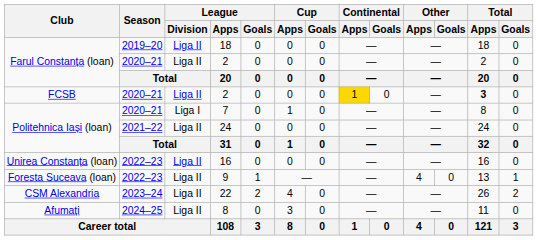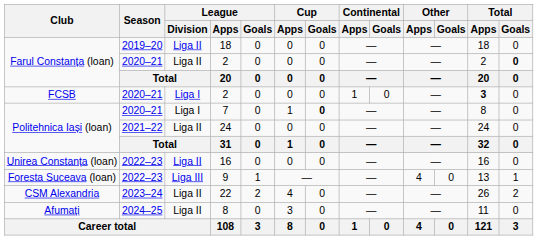 <table class="wikitable" style="text-align: center">
 <tr>
 <th rowspan="2">Club</th>
 <th rowspan="2">Season</th>
 <th colspan="3">League</th>
 <th colspan="2">Cup</th>
 <th colspan="2">Continental</th>
 <th colspan="2">Other</th>
 <th colspan="2">Total</th>
 </tr>
 <tr>
 <th>Division</th>
 <th>Apps</th>
 <th>Goals</th>
 <th>Apps</th>
 <th>Goals</th>
 <th>Apps</th>
 <th>Goals</th>
 <th>Apps</th>
 <th>Goals</th>
 <th>Apps</th>
 <th>Goals</th>
 </tr>
 <tr>
 <td rowspan="3"><a href='#'>Farul Constanța</a> (loan)</td>
 <td><a href='#'>2019–20</a></td>
 <td><a href='#'>Liga II</a></td>
 <td>18</td>
 <td>0</td>
 <td>0</td>
 <td>0</td>
 <td colspan="2">—</td>
 <td colspan="2">—</td>
 <td>18</td>
 <td>0</td>
 </tr>
 <tr>
 <td><a href='#'>2020–21</a></td>
 <td>Liga II</td>
 <td>2</td>
 <td>0</td>
 <td>0</td>
 <td>0</td>
 <td colspan="2">—</td>
 <td colspan="2">—</td>
 <td>2</td>
-<td>0</td>
+<td><strong>0</strong></td>
 </tr>
 <tr>
 <th colspan="2">Total</th>
 <th>20</th>
 <th>0</th>
 <th>0</th>
 <th>0</th>
 <th colspan="2">—</th>
 <th colspan="2">—</th>
 <th>20</th>
 <th>0</th>
 </tr>
 <tr>
 <td><a href='#'>FCSB</a></td>
 <td><a href='#'>2020–21</a></td>
-<td><a href='#'>Liga II</a></td>
+<td><a href='#'>Liga I</a></td>
 <td>2</td>
 <td>0</td>
 <td>0</td>
 <td>0</td>
-<td style="background: gold;">1</td>
+<td>1</td>
 <td>0</td>
 <td colspan="2">—</td>
 <td><strong>3</strong></td>
 <td>0</td>
 </tr>
 <tr>
 <td rowspan="3"><a href='#'>Politehnica Iași</a> (loan)</td>
 <td><a href='#'>2020–21</a></td>
 <td>Liga I</td>
 <td>7</td>
 <td>0</td>
 <td>1</td>
-<td>0</td>
+<td><strong>0</strong></td>
 <td colspan="2">—</td>
 <td colspan="2">—</td>
 <td>8</td>
 <td>0</td>
 </tr>
 <tr>
 <td><a href='#'>2021–22</a></td>
 <td>Liga II</td>
 <td>24</td>
 <td>0</td>
 <td>0</td>
 <td>0</td>
 <td colspan="2">—</td>
 <td colspan="2">—</td>
 <td>24</td>
 <td>0</td>
 </tr>
 <tr>
 <th colspan="2">Total</th>
 <th>31</th>
 <th>0</th>
 <th>1</th>
 <th>0</th>
 <th colspan="2">—</th>
 <th colspan="2">—</th>
 <th>32</th>
 <th>0</th>
 </tr>
 <tr>
 <td><a href='#'>Unirea Constanța</a> (loan)</td>
 <td><a href='#'>2022–23</a></td>
 <td><a href='#'>Liga II</a></td>
 <td>16</td>
 <td>0</td>
 <td>0</td>
 <td>0</td>
 <td colspan="2">—</td>
 <td colspan="2">—</td>
 <td>16</td>
 <td>0</td>
 </tr>
 <tr>
 <td><a href='#'>Foresta Suceava</a> (loan)</td>
 <td><a href='#'>2022–23</a></td>
-<td>Liga II</td>
+<td><a href='#'>Liga III</a></td>
 <td>9</td>
 <td>1</td>
 <td colspan="2">—</td>
 <td colspan="2">—</td>
 <td>4</td>
 <td>0</td>
 <td>13</td>
 <td>1</td>
 </tr>
 <tr>
 <td><a href='#'>CSM Alexandria</a></td>
 <td><a href='#'>2023–24</a></td>
 <td>Liga II</td>
 <td>22</td>
 <td>2</td>
 <td>4</td>
 <td>0</td>
 <td colspan="2">—</td>
 <td colspan="2">—</td>
 <td>26</td>
 <td>2</td>
 </tr>
 <tr>
 <td><a href='#'>Afumați</a></td>
 <td><a href='#'>2024–25</a></td>
 <td>Liga II</td>
 <td>8</td>
 <td>0</td>
 <td>3</td>
 <td>0</td>
 <td colspan="2">—</td>
 <td colspan="2">—</td>
 <td>11</td>
 <td>0</td>
 </tr>
 <tr>
 <th colspan="3">Career total</th>
 <th>108</th>
 <th>3</th>
 <th>8</th>
 <th>0</th>
 <th>1</th>
 <th>0</th>
 <th>4</th>
 <th>0</th>
 <th>121</th>
 <th>3</th>
 </tr>
 </table>
